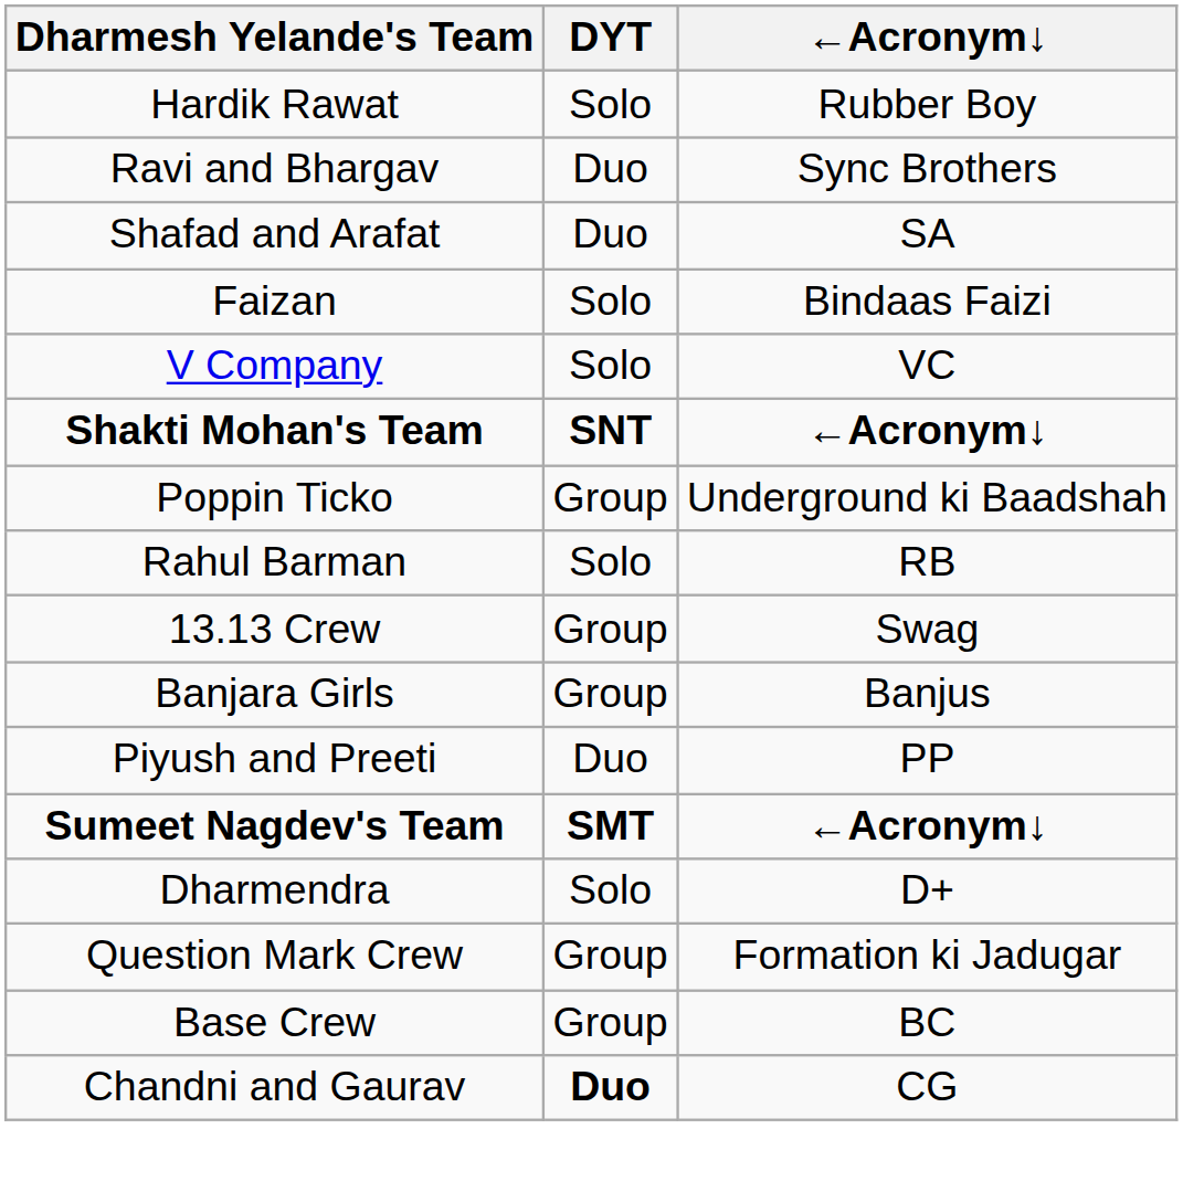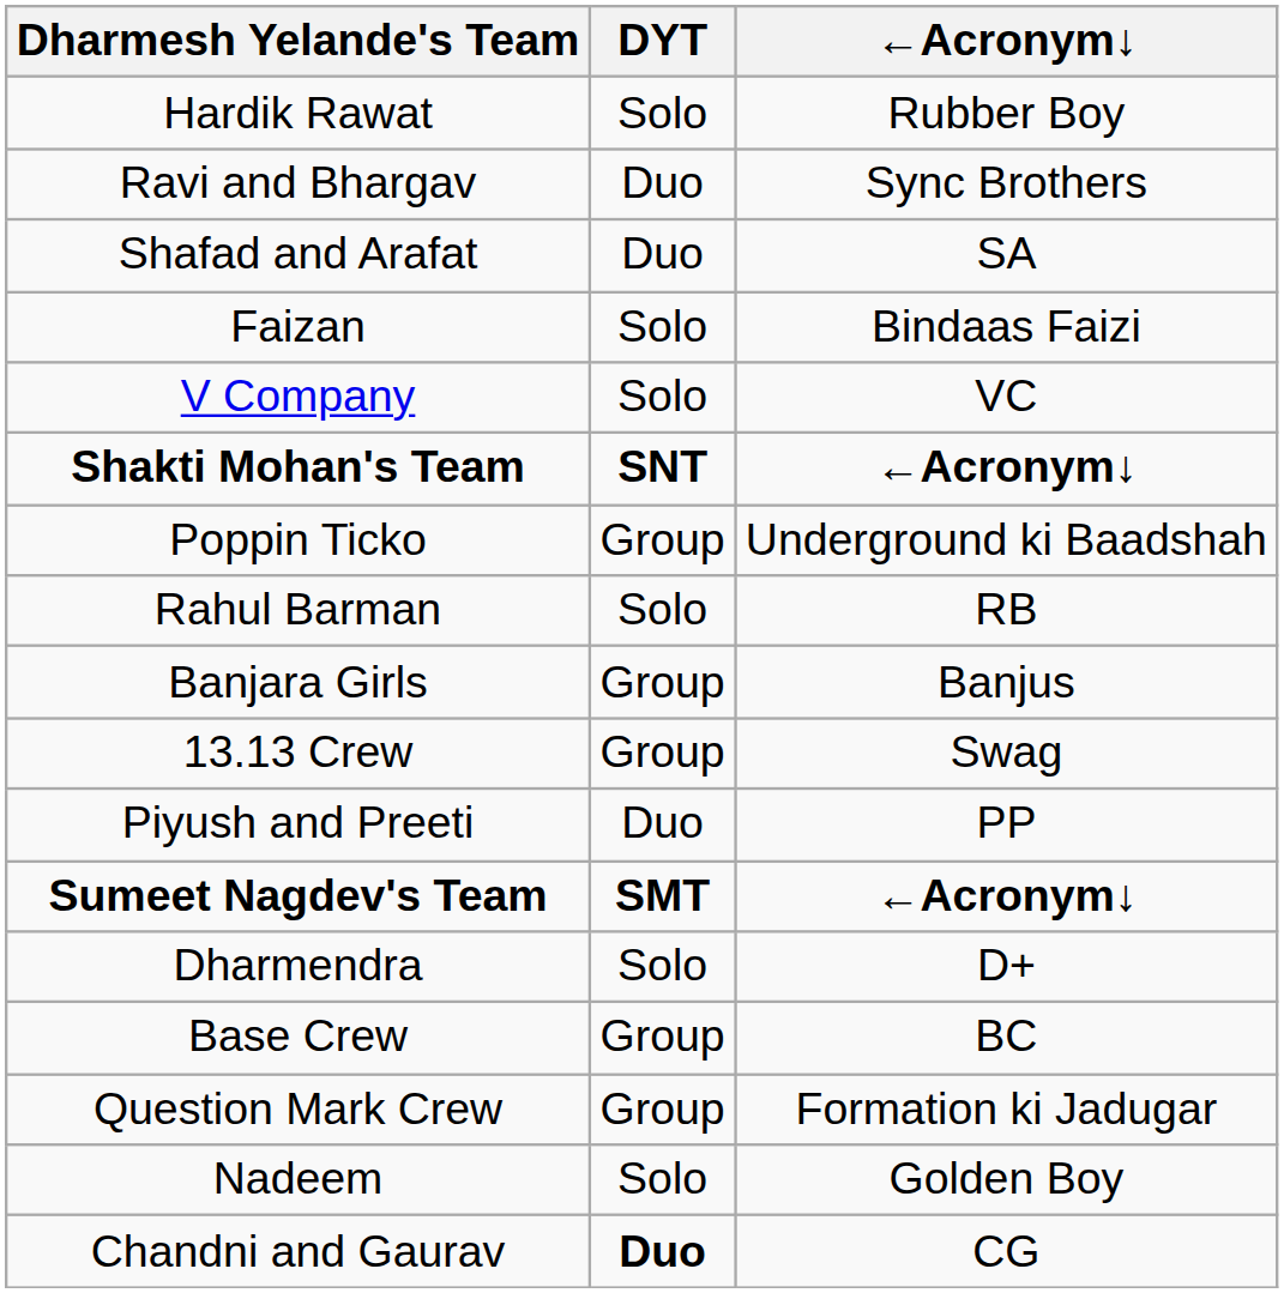 <table class=wikitable>
 <tr>
 <th style="text-align: center; font-weight: bold;">Dharmesh Yelande's Team</th>
 <th style="text-align: center;">DYT</th>
 <th style="text-align: center; font-weight: bold;">←Acronym↓</th>
 </tr>
 <tr>
 <td style="text-align: center;">Hardik Rawat</td>
 <td style="text-align: center;">Solo</td>
 <td style="text-align: center;">Rubber Boy</td>
 </tr>
 <tr>
 <td style="text-align: center;">Ravi and Bhargav</td>
 <td style="text-align: center;">Duo</td>
 <td style="text-align: center;">Sync Brothers</td>
 </tr>
 <tr>
 <td style="text-align: center;">Shafad and Arafat</td>
 <td style="text-align: center;">Duo</td>
 <td style="text-align: center;">SA</td>
 </tr>
 <tr>
 <td style="text-align: center;">Faizan</td>
 <td style="text-align: center;">Solo</td>
 <td style="text-align: center;">Bindaas Faizi</td>
 </tr>
 <tr>
 <td style="text-align: center;"><a href='#'>V Company</a></td>
 <td style="text-align: center;">Solo</td>
 <td style="text-align: center;">VC</td>
 </tr>
 <tr>
 <td style="text-align: center; font-weight: bold;">Shakti Mohan's Team</td>
 <td style="text-align: center; font-weight:bold;">SNT</td>
 <td style="text-align: center; font-weight: bold;">←Acronym↓</td>
 </tr>
 <tr>
 <td style="text-align: center;">Poppin Ticko</td>
 <td style="text-align: center;">Group</td>
 <td style="text-align: center;">Underground ki Baadshah</td>
 </tr>
 <tr>
 <td style="text-align: center;">Rahul Barman</td>
 <td style="text-align: center;">Solo</td>
 <td style="text-align: center;">RB</td>
 </tr>
 <tr>
+<td style="text-align: center;">Banjara Girls</td>
+<td style="text-align: center;">Group</td>
+<td style="text-align: center;">Banjus</td>
+</tr>
+<tr>
 <td style="text-align: center;">13.13 Crew</td>
 <td style="text-align: center;">Group</td>
 <td style="text-align: center;">Swag</td>
-</tr>
-<tr>
-<td style="text-align: center;">Banjara Girls</td>
-<td style="text-align: center;">Group</td>
-<td style="text-align: center;">Banjus</td>
 </tr>
 <tr>
 <td style="text-align: center;">Piyush and Preeti</td>
 <td style="text-align: center;">Duo</td>
 <td style="text-align: center;">PP</td>
 </tr>
 <tr>
 <td style="text-align: center; font-weight: bold;">Sumeet Nagdev's Team</td>
 <td style="text-align: center; font-weight:bold;">SMT</td>
 <td style="text-align: center; font-weight: bold;">←Acronym↓</td>
 </tr>
 <tr>
 <td style="text-align: center;">Dharmendra</td>
 <td style="text-align: center;">Solo</td>
 <td style="text-align: center;">D+</td>
 </tr>
 <tr>
+<td style="text-align: center;">Base Crew</td>
+<td style="text-align: center;">Group</td>
+<td style="text-align: center;">BC</td>
+</tr>
+<tr>
 <td style="text-align: center;">Question Mark Crew</td>
 <td style="text-align: center;">Group</td>
 <td style="text-align: center;">Formation ki Jadugar</td>
 </tr>
 <tr>
-<td style="text-align: center;">Base Crew</td>
-<td style="text-align: center;">Group</td>
-<td style="text-align: center;">BC</td>
+<td style="text-align: center;">Nadeem</td>
+<td style="text-align: center;">Solo</td>
+<td style="text-align: center;">Golden Boy</td>
 </tr>
 <tr>
 <td style="text-align: center;">Chandni and Gaurav</td>
 <td style="text-align: center;"><strong>Duo</strong></td>
 <td style="text-align: center;">CG</td>
 </tr>
 </table>
